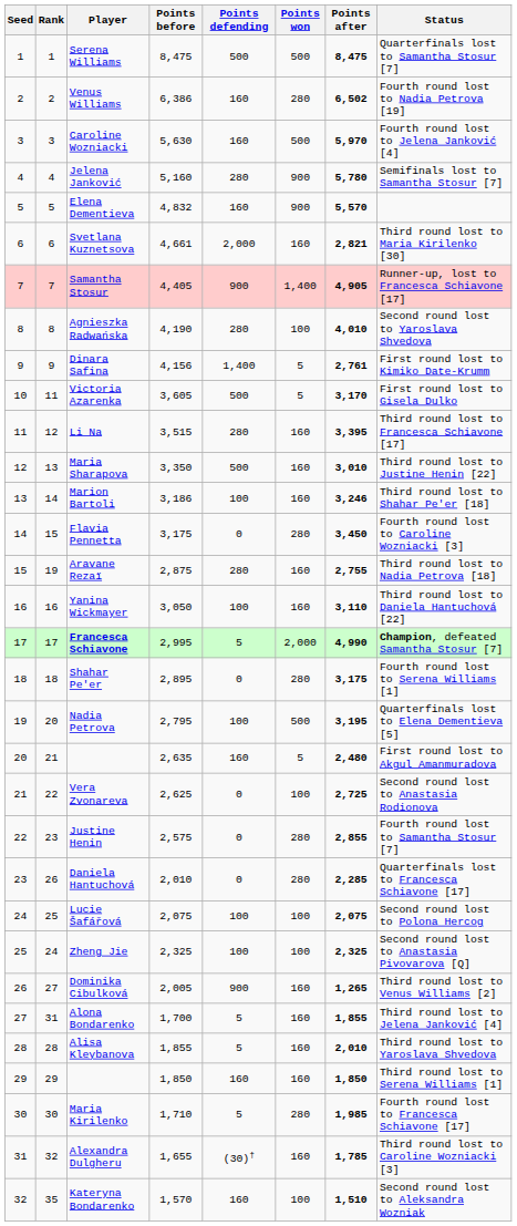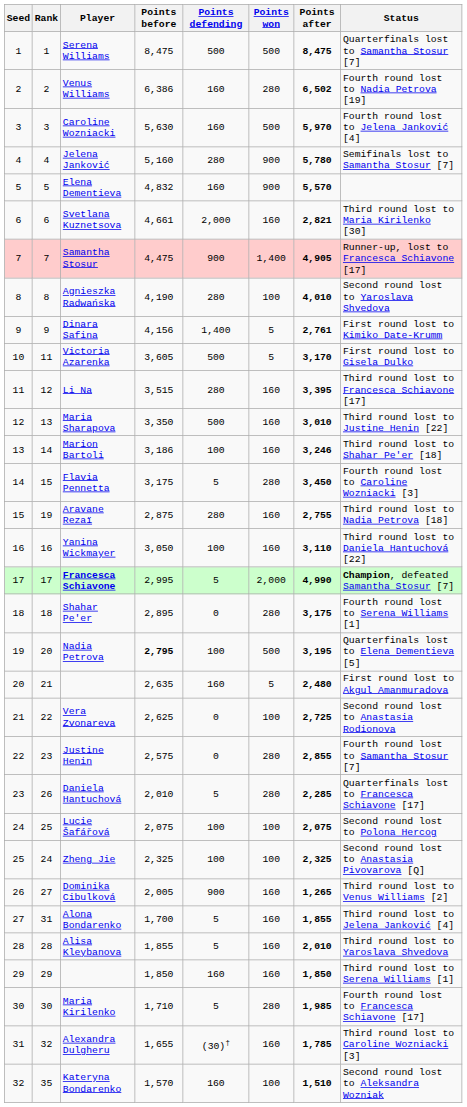 <table class="wikitable sortable">
 <tr>
 <th>Seed</th>
 <th>Rank</th>
 <th>Player</th>
 <th>Points before</th>
 <th><a href='#'>Points defending</a></th>
 <th><a href='#'>Points won</a></th>
 <th>Points after</th>
 <th>Status</th>
 </tr>
 <tr>
 <td align=center>1</td>
 <td align=center>1</td>
 <td> <a href='#'>Serena Williams</a></td>
 <td align=center>8,475</td>
 <td align=center>500</td>
 <td align=center>500</td>
 <td align=center><strong>8,475</strong></td>
 <td>Quarterfinals lost to  <a href='#'>Samantha Stosur</a> [7]</td>
 </tr>
 <tr>
 <td align=center>2</td>
 <td align=center>2</td>
 <td> <a href='#'>Venus Williams</a></td>
 <td align=center>6,386</td>
 <td align=center>160</td>
 <td align=center>280</td>
 <td align=center><strong>6,502</strong></td>
 <td>Fourth round lost to  <a href='#'>Nadia Petrova</a> [19]</td>
 </tr>
 <tr>
 <td align=center>3</td>
 <td align=center>3</td>
 <td> <a href='#'>Caroline Wozniacki</a></td>
 <td align=center>5,630</td>
 <td align=center>160</td>
 <td align=center>500</td>
 <td align=center><strong>5,970</strong></td>
 <td>Fourth round lost to  <a href='#'>Jelena Janković</a> [4]</td>
 </tr>
 <tr>
 <td align=center>4</td>
 <td align=center>4</td>
 <td> <a href='#'>Jelena Janković</a></td>
 <td align=center>5,160</td>
 <td align=center>280</td>
 <td align=center>900</td>
 <td align=center><strong>5,780</strong></td>
 <td>Semifinals lost to  <a href='#'>Samantha Stosur</a> [7]</td>
 </tr>
 <tr>
 <td align=center>5</td>
 <td align=center>5</td>
 <td> <a href='#'>Elena Dementieva</a></td>
 <td align=center>4,832</td>
 <td align=center>160</td>
 <td align=center>900</td>
 <td align=center><strong>5,570</strong></td>
 <td></td>
 </tr>
 <tr>
 <td align=center>6</td>
 <td align=center>6</td>
 <td> <a href='#'>Svetlana Kuznetsova</a></td>
 <td align=center>4,661</td>
 <td align=center>2,000</td>
 <td align=center>160</td>
 <td align=center><strong>2,821</strong></td>
 <td>Third round lost to  <a href='#'>Maria Kirilenko</a> [30]</td>
 </tr>
 <tr style="background:#fcc;">
 <td align=center>7</td>
 <td align=center>7</td>
 <td> <a href='#'>Samantha Stosur</a></td>
-<td align=center>4,405</td>
+<td align=center>4,475</td>
 <td align=center>900</td>
 <td align=center>1,400</td>
 <td align=center><strong>4,905</strong></td>
 <td>Runner-up, lost to  <a href='#'>Francesca Schiavone</a> [17]</td>
 </tr>
 <tr>
 <td align=center>8</td>
 <td align=center>8</td>
 <td> <a href='#'>Agnieszka Radwańska</a></td>
 <td align=center>4,190</td>
 <td align=center>280</td>
 <td align=center>100</td>
 <td align=center><strong>4,010</strong></td>
 <td>Second round lost to  <a href='#'>Yaroslava Shvedova</a></td>
 </tr>
 <tr>
 <td align=center>9</td>
 <td align=center>9</td>
 <td> <a href='#'>Dinara Safina</a></td>
 <td align=center>4,156</td>
 <td align=center>1,400</td>
 <td align=center>5</td>
 <td align=center><strong>2,761</strong></td>
 <td>First round lost to  <a href='#'>Kimiko Date-Krumm</a></td>
 </tr>
 <tr>
 <td align=center>10</td>
 <td align=center>11</td>
 <td> <a href='#'>Victoria Azarenka</a></td>
 <td align=center>3,605</td>
 <td align=center>500</td>
 <td align=center>5</td>
 <td align=center><strong>3,170</strong></td>
 <td>First round lost to  <a href='#'>Gisela Dulko</a></td>
 </tr>
 <tr>
 <td align=center>11</td>
 <td align=center>12</td>
 <td> <a href='#'>Li Na</a></td>
 <td align=center>3,515</td>
 <td align=center>280</td>
 <td align=center>160</td>
 <td align=center><strong>3,395</strong></td>
 <td>Third round lost to  <a href='#'>Francesca Schiavone</a> [17]</td>
 </tr>
 <tr>
 <td align=center>12</td>
 <td align=center>13</td>
 <td> <a href='#'>Maria Sharapova</a></td>
 <td align=center>3,350</td>
 <td align=center>500</td>
 <td align=center>160</td>
 <td align=center><strong>3,010</strong></td>
 <td>Third round lost to  <a href='#'>Justine Henin</a> [22]</td>
 </tr>
 <tr>
 <td align=center>13</td>
 <td align=center>14</td>
 <td> <a href='#'>Marion Bartoli</a></td>
 <td align=center>3,186</td>
 <td align=center>100</td>
 <td align=center>160</td>
 <td align=center><strong>3,246</strong></td>
 <td>Third round lost to  <a href='#'>Shahar Pe'er</a> [18]</td>
 </tr>
 <tr>
 <td align=center>14</td>
 <td align=center>15</td>
 <td> <a href='#'>Flavia Pennetta</a></td>
 <td align=center>3,175</td>
-<td align=center>0</td>
+<td align=center>5</td>
 <td align=center>280</td>
 <td align=center><strong>3,450</strong></td>
 <td>Fourth round lost to  <a href='#'>Caroline Wozniacki</a> [3]</td>
 </tr>
 <tr>
 <td align=center>15</td>
 <td align=center>19</td>
 <td> <a href='#'>Aravane Rezaï</a></td>
 <td align=center>2,875</td>
 <td align=center>280</td>
 <td align=center>160</td>
 <td align=center><strong>2,755</strong></td>
 <td>Third round lost to  <a href='#'>Nadia Petrova</a> [18]</td>
 </tr>
 <tr>
 <td align=center>16</td>
 <td align=center>16</td>
 <td> <a href='#'>Yanina Wickmayer</a></td>
 <td align=center>3,050</td>
 <td align=center>100</td>
 <td align=center>160</td>
 <td align=center><strong>3,110</strong></td>
 <td>Third round lost to  <a href='#'>Daniela Hantuchová</a> [22]</td>
 </tr>
 <tr style="background:#cfc;">
 <td align=center>17</td>
 <td align=center>17</td>
 <td> <strong><a href='#'>Francesca Schiavone</a></strong></td>
 <td align=center>2,995</td>
 <td align=center>5</td>
 <td align=center>2,000</td>
 <td align=center><strong>4,990</strong></td>
 <td><strong>Champion</strong>, defeated  <a href='#'>Samantha Stosur</a> [7]</td>
 </tr>
 <tr>
 <td align=center>18</td>
 <td align=center>18</td>
 <td> <a href='#'>Shahar Pe'er</a></td>
 <td align=center>2,895</td>
 <td align=center>0</td>
 <td align=center>280</td>
 <td align=center><strong>3,175</strong></td>
 <td>Fourth round lost to  <a href='#'>Serena Williams</a> [1]</td>
 </tr>
 <tr>
 <td align=center>19</td>
 <td align=center>20</td>
 <td> <a href='#'>Nadia Petrova</a></td>
-<td align=center>2,795</td>
+<td align=center><strong>2,795</strong></td>
 <td align=center>100</td>
 <td align=center>500</td>
 <td align=center><strong>3,195</strong></td>
 <td>Quarterfinals lost to  <a href='#'>Elena Dementieva</a> [5]</td>
 </tr>
 <tr>
 <td align=center>20</td>
 <td align=center>21</td>
 <td></td>
 <td align=center>2,635</td>
 <td align=center>160</td>
 <td align=center>5</td>
 <td align=center><strong>2,480</strong></td>
 <td>First round lost to  <a href='#'>Akgul Amanmuradova</a></td>
 </tr>
 <tr>
 <td align=center>21</td>
 <td align=center>22</td>
 <td> <a href='#'>Vera Zvonareva</a></td>
 <td align=center>2,625</td>
 <td align=center>0</td>
 <td align=center>100</td>
 <td align=center><strong>2,725</strong></td>
 <td>Second round lost to  <a href='#'>Anastasia Rodionova</a></td>
 </tr>
 <tr>
 <td align=center>22</td>
 <td align=center>23</td>
 <td> <a href='#'>Justine Henin</a></td>
 <td align=center>2,575</td>
 <td align=center>0</td>
 <td align=center>280</td>
 <td align=center><strong>2,855</strong></td>
 <td>Fourth round lost to  <a href='#'>Samantha Stosur</a> [7]</td>
 </tr>
 <tr>
 <td align=center>23</td>
 <td align=center>26</td>
 <td> <a href='#'>Daniela Hantuchová</a></td>
 <td align=center>2,010</td>
-<td align=center>0</td>
+<td align=center>5</td>
 <td align=center>280</td>
 <td align=center><strong>2,285</strong></td>
 <td>Quarterfinals lost to  <a href='#'>Francesca Schiavone</a> [17]</td>
 </tr>
 <tr>
 <td align=center>24</td>
 <td align=center>25</td>
 <td> <a href='#'>Lucie Šafářová</a></td>
 <td align=center>2,075</td>
 <td align=center>100</td>
 <td align=center>100</td>
 <td align=center><strong>2,075</strong></td>
 <td>Second round lost to  <a href='#'>Polona Hercog</a></td>
 </tr>
 <tr>
 <td align=center>25</td>
 <td align=center>24</td>
 <td> <a href='#'>Zheng Jie</a></td>
 <td align=center>2,325</td>
 <td align=center>100</td>
 <td align=center>100</td>
 <td align=center><strong>2,325</strong></td>
 <td>Second round lost to  <a href='#'>Anastasia Pivovarova</a> [Q]</td>
 </tr>
 <tr>
 <td align=center>26</td>
 <td align=center>27</td>
 <td> <a href='#'>Dominika Cibulková</a></td>
 <td align=center>2,005</td>
 <td align=center>900</td>
 <td align=center>160</td>
 <td align=center><strong>1,265</strong></td>
 <td>Third round lost to  <a href='#'>Venus Williams</a> [2]</td>
 </tr>
 <tr>
 <td align=center>27</td>
 <td align=center>31</td>
 <td> <a href='#'>Alona Bondarenko</a></td>
 <td align=center>1,700</td>
 <td align=center>5</td>
 <td align=center>160</td>
 <td align=center><strong>1,855</strong></td>
 <td>Third round lost to  <a href='#'>Jelena Janković</a> [4]</td>
 </tr>
 <tr>
 <td align=center>28</td>
 <td align=center>28</td>
 <td> <a href='#'>Alisa Kleybanova</a></td>
 <td align=center>1,855</td>
 <td align=center>5</td>
 <td align=center>160</td>
 <td align=center><strong>2,010</strong></td>
 <td>Third round lost to  <a href='#'>Yaroslava Shvedova</a></td>
 </tr>
 <tr>
 <td align=center>29</td>
 <td align=center>29</td>
 <td></td>
 <td align=center>1,850</td>
 <td align=center>160</td>
 <td align=center>160</td>
 <td align=center><strong>1,850</strong></td>
 <td>Third round lost to  <a href='#'>Serena Williams</a> [1]</td>
 </tr>
 <tr>
 <td align=center>30</td>
 <td align=center>30</td>
 <td> <a href='#'>Maria Kirilenko</a></td>
 <td align=center>1,710</td>
 <td align=center>5</td>
 <td align=center>280</td>
 <td align=center><strong>1,985</strong></td>
 <td>Fourth round lost to  <a href='#'>Francesca Schiavone</a> [17]</td>
 </tr>
 <tr>
 <td align=center>31</td>
 <td align=center>32</td>
 <td> <a href='#'>Alexandra Dulgheru</a></td>
 <td align=center>1,655</td>
 <td align=center>(30)<sup>†</sup></td>
 <td align=center>160</td>
 <td align=center><strong>1,785</strong></td>
 <td>Third round lost to  <a href='#'>Caroline Wozniacki</a> [3]</td>
 </tr>
 <tr>
 <td align=center>32</td>
 <td align=center>35</td>
 <td> <a href='#'>Kateryna Bondarenko</a></td>
 <td align=center>1,570</td>
 <td align=center>160</td>
 <td align=center>100</td>
 <td align=center><strong>1,510</strong></td>
 <td>Second round lost to  <a href='#'>Aleksandra Wozniak</a></td>
 </tr>
 </table>
